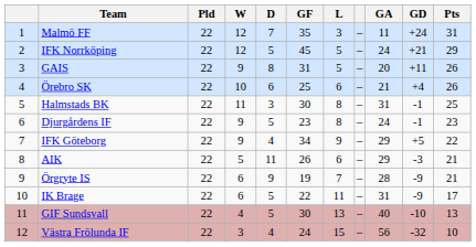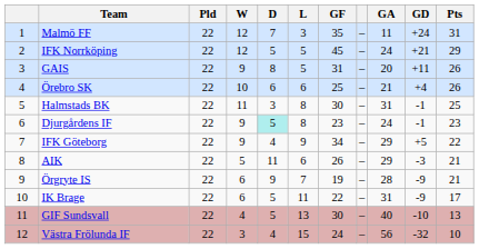 <table class="wikitable" style="text-align: center">
 <tr>
 <th style="width: 40px;"></th>
 <th style="width: 200px;">Team</th>
 <th style="width: 45px;">Pld</th>
 <th style="width: 35px;">W</th>
 <th style="width: 35px;">D</th>
+<th style="width: 35px;">L</th>
 <th style="width: 45px;">GF</th>
-<th style="width: 35px;">L</th>
 <th></th>
 <th style="width: 45px;">GA</th>
 <th style="width: 35px;">GD</th>
 <th style="width: 45px;">Pts</th>
 </tr>
 <tr style="background: #d2e6ff">
 <td>1</td>
 <td style="text-align: left;"><a href='#'>Malmö FF</a></td>
 <td>22</td>
 <td>12</td>
 <td>7</td>
+<td>3</td>
 <td>35</td>
-<td>3</td>
 <td>–</td>
 <td>11</td>
 <td>+24</td>
 <td>31</td>
 </tr>
 <tr style="background: #d2e6ff">
 <td>2</td>
 <td style="text-align: left;"><a href='#'>IFK Norrköping</a></td>
 <td>22</td>
 <td>12</td>
 <td>5</td>
+<td>5</td>
 <td>45</td>
-<td>5</td>
 <td>–</td>
 <td>24</td>
 <td>+21</td>
 <td>29</td>
 </tr>
 <tr style="background: #d2e6ff">
 <td>3</td>
 <td style="text-align: left;"><a href='#'>GAIS</a></td>
 <td>22</td>
 <td>9</td>
 <td>8</td>
+<td>5</td>
 <td>31</td>
-<td>5</td>
 <td>–</td>
 <td>20</td>
 <td>+11</td>
 <td>26</td>
 </tr>
 <tr style="background: #d2e6ff">
 <td>4</td>
 <td style="text-align: left;"><a href='#'>Örebro SK</a></td>
 <td>22</td>
 <td>10</td>
 <td>6</td>
+<td>6</td>
 <td>25</td>
-<td>6</td>
 <td>–</td>
 <td>21</td>
 <td>+4</td>
 <td>26</td>
 </tr>
 <tr>
 <td>5</td>
 <td style="text-align: left;"><a href='#'>Halmstads BK</a></td>
 <td>22</td>
 <td>11</td>
 <td>3</td>
+<td>8</td>
 <td>30</td>
-<td>8</td>
 <td>–</td>
 <td>31</td>
 <td>-1</td>
 <td>25</td>
 </tr>
 <tr>
 <td>6</td>
 <td style="text-align: left;"><a href='#'>Djurgårdens IF</a></td>
 <td>22</td>
 <td>9</td>
-<td>5</td>
+<td style="background: paleturquoise;">5</td>
+<td>8</td>
 <td>23</td>
-<td>8</td>
 <td>–</td>
 <td>24</td>
 <td>-1</td>
 <td>23</td>
 </tr>
 <tr>
 <td>7</td>
 <td style="text-align: left;"><a href='#'>IFK Göteborg</a></td>
 <td>22</td>
 <td>9</td>
 <td>4</td>
+<td>9</td>
 <td>34</td>
-<td>9</td>
 <td>–</td>
 <td>29</td>
 <td>+5</td>
 <td>22</td>
 </tr>
 <tr>
 <td>8</td>
 <td style="text-align: left;"><a href='#'>AIK</a></td>
 <td>22</td>
 <td>5</td>
 <td>11</td>
+<td>6</td>
 <td>26</td>
-<td>6</td>
 <td>–</td>
 <td>29</td>
 <td>-3</td>
 <td>21</td>
 </tr>
 <tr>
 <td>9</td>
 <td style="text-align: left;"><a href='#'>Örgryte IS</a></td>
 <td>22</td>
 <td>6</td>
 <td>9</td>
+<td>7</td>
 <td>19</td>
-<td>7</td>
 <td>–</td>
 <td>28</td>
 <td>-9</td>
 <td>21</td>
 </tr>
 <tr>
 <td>10</td>
 <td style="text-align: left;"><a href='#'>IK Brage</a></td>
 <td>22</td>
 <td>6</td>
 <td>5</td>
+<td>11</td>
 <td>22</td>
-<td>11</td>
 <td>–</td>
 <td>31</td>
 <td>-9</td>
 <td>17</td>
 </tr>
 <tr style="background: #deb0b0">
 <td>11</td>
 <td style="text-align: left;"><a href='#'>GIF Sundsvall</a></td>
 <td>22</td>
 <td>4</td>
 <td>5</td>
+<td>13</td>
 <td>30</td>
-<td>13</td>
 <td>–</td>
 <td>40</td>
 <td>-10</td>
 <td>13</td>
 </tr>
 <tr style="background: #deb0b0">
 <td>12</td>
 <td style="text-align: left;"><a href='#'>Västra Frölunda IF</a></td>
 <td>22</td>
 <td>3</td>
 <td>4</td>
+<td>15</td>
 <td>24</td>
-<td>15</td>
 <td>–</td>
 <td>56</td>
 <td>-32</td>
 <td>10</td>
 </tr>
 </table>
